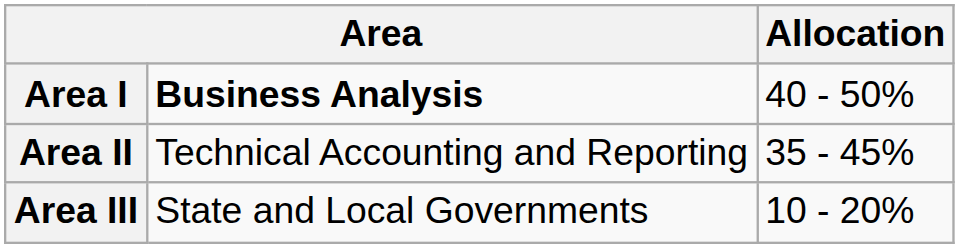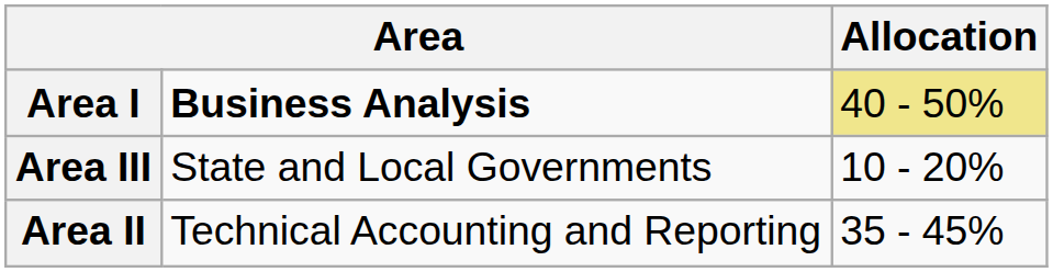 <table class="wikitable">
 <tr>
 <th colspan=2>Area</th>
 <th>Allocation</th>
 </tr>
 <tr>
 <th>Area I</th>
 <td><strong>Business Analysis</strong></td>
-<td>40 - 50%</td>
+<td style="background: khaki;">40 - 50%</td>
+</tr>
+<tr>
+<th>Area III</th>
+<td>State and Local Governments</td>
+<td>10 - 20%</td>
 </tr>
 <tr>
 <th>Area II</th>
 <td>Technical Accounting and Reporting</td>
 <td>35 - 45%</td>
 </tr>
-<tr>
-<th>Area III</th>
-<td>State and Local Governments</td>
-<td>10 - 20%</td>
-</tr>
 </table>
